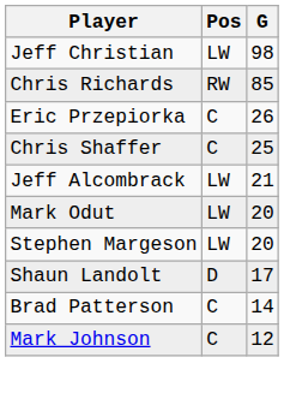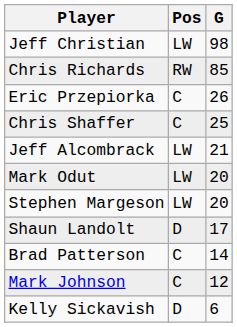 <table class="wikitable">
 <tr>
 <th>Player</th>
 <th>Pos</th>
 <th>G</th>
 </tr>
 <tr>
 <td align="left">Jeff Christian</td>
 <td>LW</td>
 <td>98</td>
 </tr>
 <tr bgcolor="#eeeeee">
 <td align="left">Chris Richards</td>
 <td>RW</td>
 <td>85</td>
 </tr>
 <tr>
 <td align="left">Eric Przepiorka</td>
 <td>C</td>
 <td>26</td>
 </tr>
 <tr bgcolor="#eeeeee">
 <td align="left">Chris Shaffer</td>
 <td>C</td>
 <td>25</td>
 </tr>
 <tr>
 <td align="left">Jeff Alcombrack</td>
 <td>LW</td>
 <td>21</td>
 </tr>
 <tr bgcolor="#eeeeee">
 <td align="left">Mark Odut</td>
 <td>LW</td>
 <td>20</td>
 </tr>
 <tr>
 <td align="left">Stephen Margeson</td>
 <td>LW</td>
 <td>20</td>
 </tr>
 <tr bgcolor="#eeeeee">
 <td align="left">Shaun Landolt</td>
 <td>D</td>
 <td>17</td>
 </tr>
 <tr>
 <td align="left">Brad Patterson</td>
 <td>C</td>
 <td>14</td>
 </tr>
 <tr bgcolor="#eeeeee">
 <td align="left"><a href='#'>Mark Johnson</a></td>
 <td>C</td>
 <td>12</td>
 </tr>
+<tr>
+<td align="left">Kelly Sickavish</td>
+<td>D</td>
+<td>6</td>
+</tr>
 </table>
